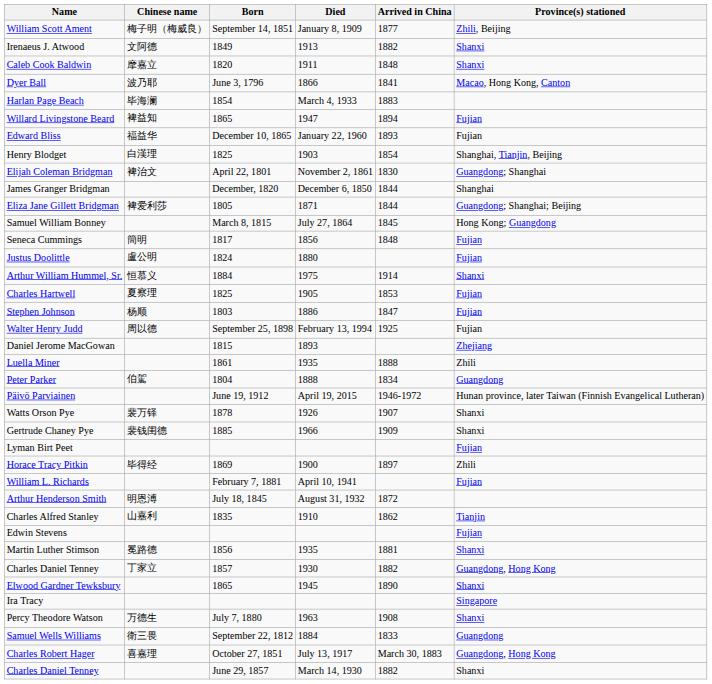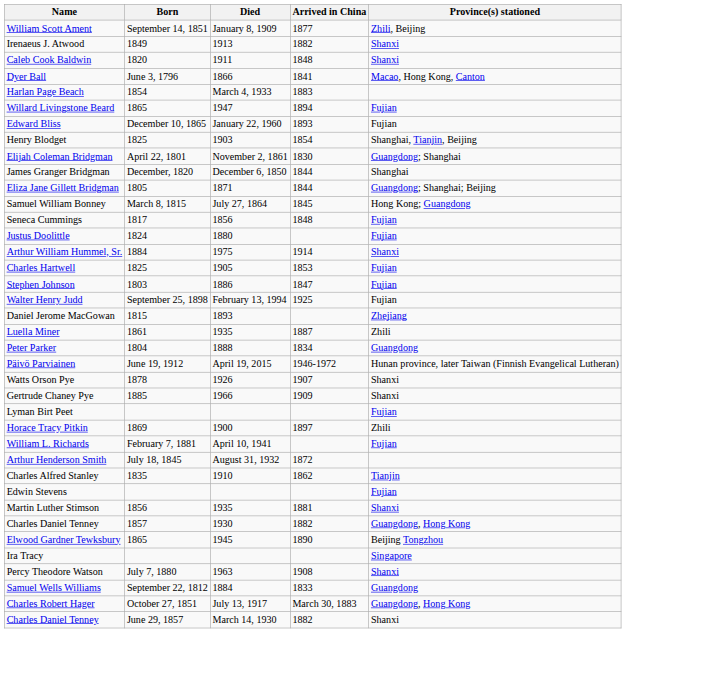 <table class="wikitable">
 <tr>
 <th>Name</th>
-<th>Chinese name</th>
 <th>Born</th>
 <th>Died</th>
 <th>Arrived in China</th>
 <th>Province(s) stationed</th>
 </tr>
 <tr>
 <td><a href='#'>William Scott Ament</a></td>
-<td>梅子明（梅威良）</td>
 <td>September 14, 1851</td>
 <td>January 8, 1909</td>
 <td>1877</td>
 <td><a href='#'>Zhili</a>, Beijing</td>
 </tr>
 <tr>
 <td>Irenaeus J. Atwood</td>
-<td>文阿德</td>
 <td>1849</td>
 <td>1913</td>
 <td>1882</td>
 <td><a href='#'>Shanxi</a></td>
 </tr>
 <tr>
 <td><a href='#'>Caleb Cook Baldwin</a></td>
-<td>摩嘉立</td>
 <td>1820</td>
 <td>1911</td>
 <td>1848</td>
 <td><a href='#'>Shanxi</a></td>
 </tr>
 <tr>
 <td><a href='#'>Dyer Ball</a></td>
-<td>波乃耶</td>
 <td>June 3, 1796</td>
 <td>1866</td>
 <td>1841</td>
 <td><a href='#'>Macao</a>, Hong Kong, <a href='#'>Canton</a></td>
 </tr>
 <tr>
 <td><a href='#'>Harlan Page Beach</a></td>
-<td>毕海澜</td>
 <td>1854</td>
 <td>March 4, 1933</td>
 <td>1883</td>
 <td></td>
 </tr>
 <tr>
 <td><a href='#'>Willard Livingstone Beard</a></td>
-<td>裨益知</td>
 <td>1865</td>
 <td>1947</td>
 <td>1894</td>
 <td><a href='#'>Fujian</a></td>
 </tr>
 <tr>
 <td><a href='#'>Edward Bliss</a></td>
-<td>福益华</td>
 <td>December 10, 1865</td>
 <td>January 22, 1960</td>
 <td>1893</td>
 <td>Fujian</td>
 </tr>
 <tr>
 <td>Henry Blodget</td>
-<td>白漢理</td>
 <td>1825</td>
 <td>1903</td>
 <td>1854</td>
 <td>Shanghai, <a href='#'>Tianjin</a>, Beijing</td>
 </tr>
 <tr>
 <td><a href='#'>Elijah Coleman Bridgman</a></td>
-<td>裨治文</td>
 <td>April 22, 1801</td>
 <td>November 2, 1861</td>
 <td>1830</td>
 <td><a href='#'>Guangdong</a>; Shanghai</td>
 </tr>
 <tr>
 <td>James Granger Bridgman</td>
-<td></td>
 <td>December, 1820</td>
 <td>December 6, 1850</td>
 <td>1844</td>
 <td>Shanghai</td>
 </tr>
 <tr>
 <td><a href='#'>Eliza Jane Gillett Bridgman</a></td>
-<td>裨爱利莎</td>
 <td>1805</td>
 <td>1871</td>
 <td>1844</td>
 <td><a href='#'>Guangdong</a>; Shanghai; Beijing</td>
 </tr>
 <tr>
 <td>Samuel William Bonney</td>
-<td></td>
 <td>March 8, 1815</td>
 <td>July 27, 1864</td>
 <td>1845</td>
 <td>Hong Kong; <a href='#'>Guangdong</a></td>
 </tr>
 <tr>
 <td>Seneca Cummings</td>
-<td>簡明</td>
 <td>1817</td>
 <td>1856</td>
 <td>1848</td>
 <td><a href='#'>Fujian</a></td>
 </tr>
 <tr>
 <td><a href='#'>Justus Doolittle</a></td>
-<td>盧公明</td>
 <td>1824</td>
 <td>1880</td>
 <td></td>
 <td><a href='#'>Fujian</a></td>
 </tr>
 <tr>
 <td><a href='#'>Arthur William Hummel, Sr.</a></td>
-<td>恒慕义</td>
 <td>1884</td>
 <td>1975</td>
 <td>1914</td>
 <td><a href='#'>Shanxi</a></td>
 </tr>
 <tr>
 <td><a href='#'>Charles Hartwell</a></td>
-<td>夏察理</td>
 <td>1825</td>
 <td>1905</td>
 <td>1853</td>
 <td><a href='#'>Fujian</a></td>
 </tr>
 <tr>
 <td><a href='#'>Stephen Johnson</a></td>
-<td>杨顺</td>
 <td>1803</td>
 <td>1886</td>
 <td>1847</td>
 <td><a href='#'>Fujian</a></td>
 </tr>
 <tr>
 <td><a href='#'>Walter Henry Judd</a></td>
-<td>周以德</td>
 <td>September 25, 1898</td>
 <td>February 13, 1994</td>
 <td>1925</td>
 <td>Fujian</td>
 </tr>
 <tr>
 <td>Daniel Jerome MacGowan</td>
-<td></td>
 <td>1815</td>
 <td>1893</td>
 <td></td>
 <td><a href='#'>Zhejiang</a></td>
 </tr>
 <tr>
 <td><a href='#'>Luella Miner</a></td>
-<td></td>
 <td>1861</td>
 <td>1935</td>
-<td>1888</td>
+<td>1887</td>
 <td>Zhili</td>
 </tr>
 <tr>
 <td><a href='#'>Peter Parker</a></td>
-<td>伯駕</td>
 <td>1804</td>
 <td>1888</td>
 <td>1834</td>
 <td><a href='#'>Guangdong</a></td>
 </tr>
 <tr>
 <td><a href='#'>Päivö Parviainen</a></td>
-<td></td>
 <td>June 19, 1912</td>
 <td>April 19, 2015</td>
 <td>1946-1972</td>
 <td>Hunan province, later Taiwan (Finnish Evangelical Lutheran)</td>
 </tr>
 <tr>
 <td>Watts Orson Pye</td>
-<td>裴万铎</td>
 <td>1878</td>
 <td>1926</td>
 <td>1907</td>
 <td>Shanxi</td>
 </tr>
 <tr>
 <td>Gertrude Chaney Pye</td>
-<td>裴钱闺德</td>
 <td>1885</td>
 <td>1966</td>
 <td>1909</td>
 <td>Shanxi</td>
 </tr>
 <tr>
 <td>Lyman Birt Peet</td>
 <td></td>
 <td></td>
 <td></td>
-<td></td>
 <td><a href='#'>Fujian</a></td>
 </tr>
 <tr>
 <td><a href='#'>Horace Tracy Pitkin</a></td>
-<td>毕得经</td>
 <td>1869</td>
 <td>1900</td>
 <td>1897</td>
 <td>Zhili</td>
 </tr>
 <tr>
 <td><a href='#'>William L. Richards</a></td>
-<td></td>
 <td>February 7, 1881</td>
 <td>April 10, 1941</td>
 <td></td>
 <td><a href='#'>Fujian</a></td>
 </tr>
 <tr>
 <td><a href='#'>Arthur Henderson Smith</a></td>
-<td>明恩溥</td>
 <td>July 18, 1845</td>
 <td>August 31, 1932</td>
 <td>1872</td>
 <td></td>
 </tr>
 <tr>
 <td>Charles Alfred Stanley</td>
-<td>山嘉利</td>
 <td>1835</td>
 <td>1910</td>
 <td>1862</td>
 <td><a href='#'>Tianjin</a></td>
 </tr>
 <tr>
 <td>Edwin Stevens</td>
 <td></td>
 <td></td>
 <td></td>
-<td></td>
 <td><a href='#'>Fujian</a></td>
 </tr>
 <tr>
 <td>Martin Luther Stimson</td>
-<td>冕路德</td>
 <td>1856</td>
 <td>1935</td>
 <td>1881</td>
 <td><a href='#'>Shanxi</a></td>
 </tr>
 <tr>
 <td>Charles Daniel Tenney</td>
-<td>丁家立</td>
 <td>1857</td>
 <td>1930</td>
 <td>1882</td>
 <td><a href='#'>Guangdong</a>, <a href='#'>Hong Kong</a></td>
 </tr>
 <tr>
 <td><a href='#'>Elwood Gardner Tewksbury</a></td>
-<td></td>
 <td>1865</td>
 <td>1945</td>
 <td>1890</td>
-<td><a href='#'>Shanxi</a></td>
+<td>Beijing <a href='#'>Tongzhou</a></td>
 </tr>
 <tr>
 <td>Ira Tracy</td>
-<td></td>
 <td></td>
 <td></td>
 <td></td>
 <td><a href='#'>Singapore</a></td>
 </tr>
 <tr>
 <td>Percy Theodore Watson</td>
-<td>万德生</td>
 <td>July 7, 1880</td>
 <td>1963</td>
 <td>1908</td>
 <td><a href='#'>Shanxi</a></td>
 </tr>
 <tr>
 <td><a href='#'>Samuel Wells Williams</a></td>
-<td>衛三畏</td>
 <td>September 22, 1812</td>
 <td>1884</td>
 <td>1833</td>
 <td><a href='#'>Guangdong</a></td>
 </tr>
 <tr>
 <td><a href='#'>Charles Robert Hager</a></td>
-<td>喜嘉理</td>
 <td>October 27, 1851</td>
 <td>July 13, 1917</td>
 <td>March 30, 1883</td>
 <td><a href='#'>Guangdong</a>, <a href='#'>Hong Kong</a></td>
 </tr>
 <tr>
 <td><a href='#'>Charles Daniel Tenney</a></td>
-<td></td>
 <td>June 29, 1857</td>
 <td>March 14, 1930</td>
 <td>1882</td>
 <td>Shanxi</td>
 </tr>
 </table>
